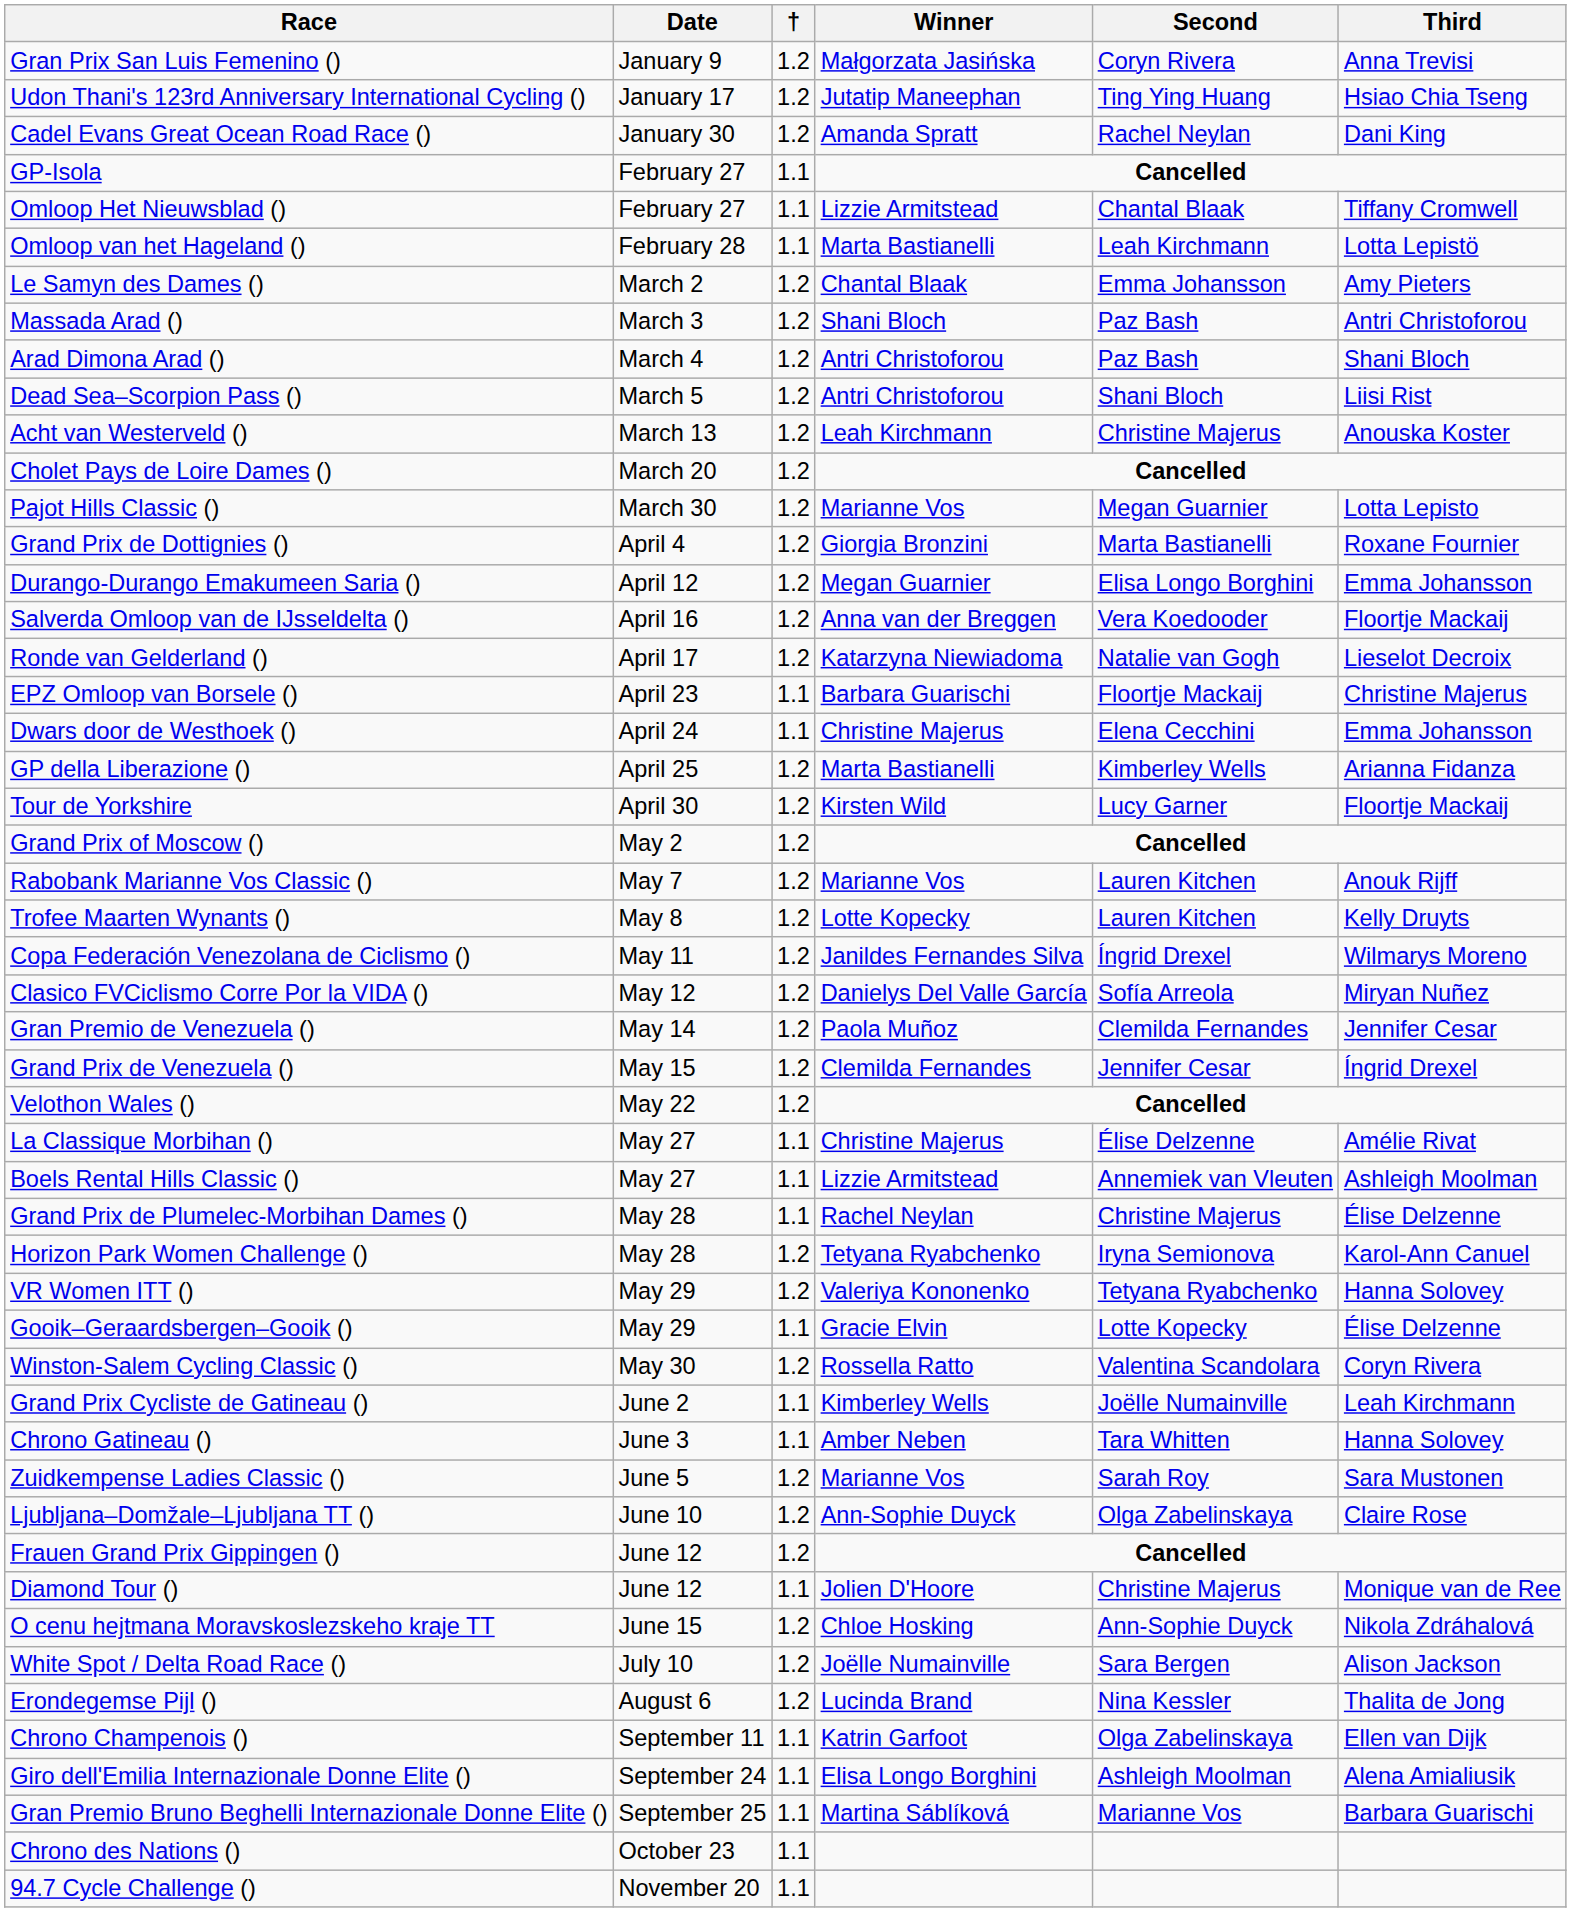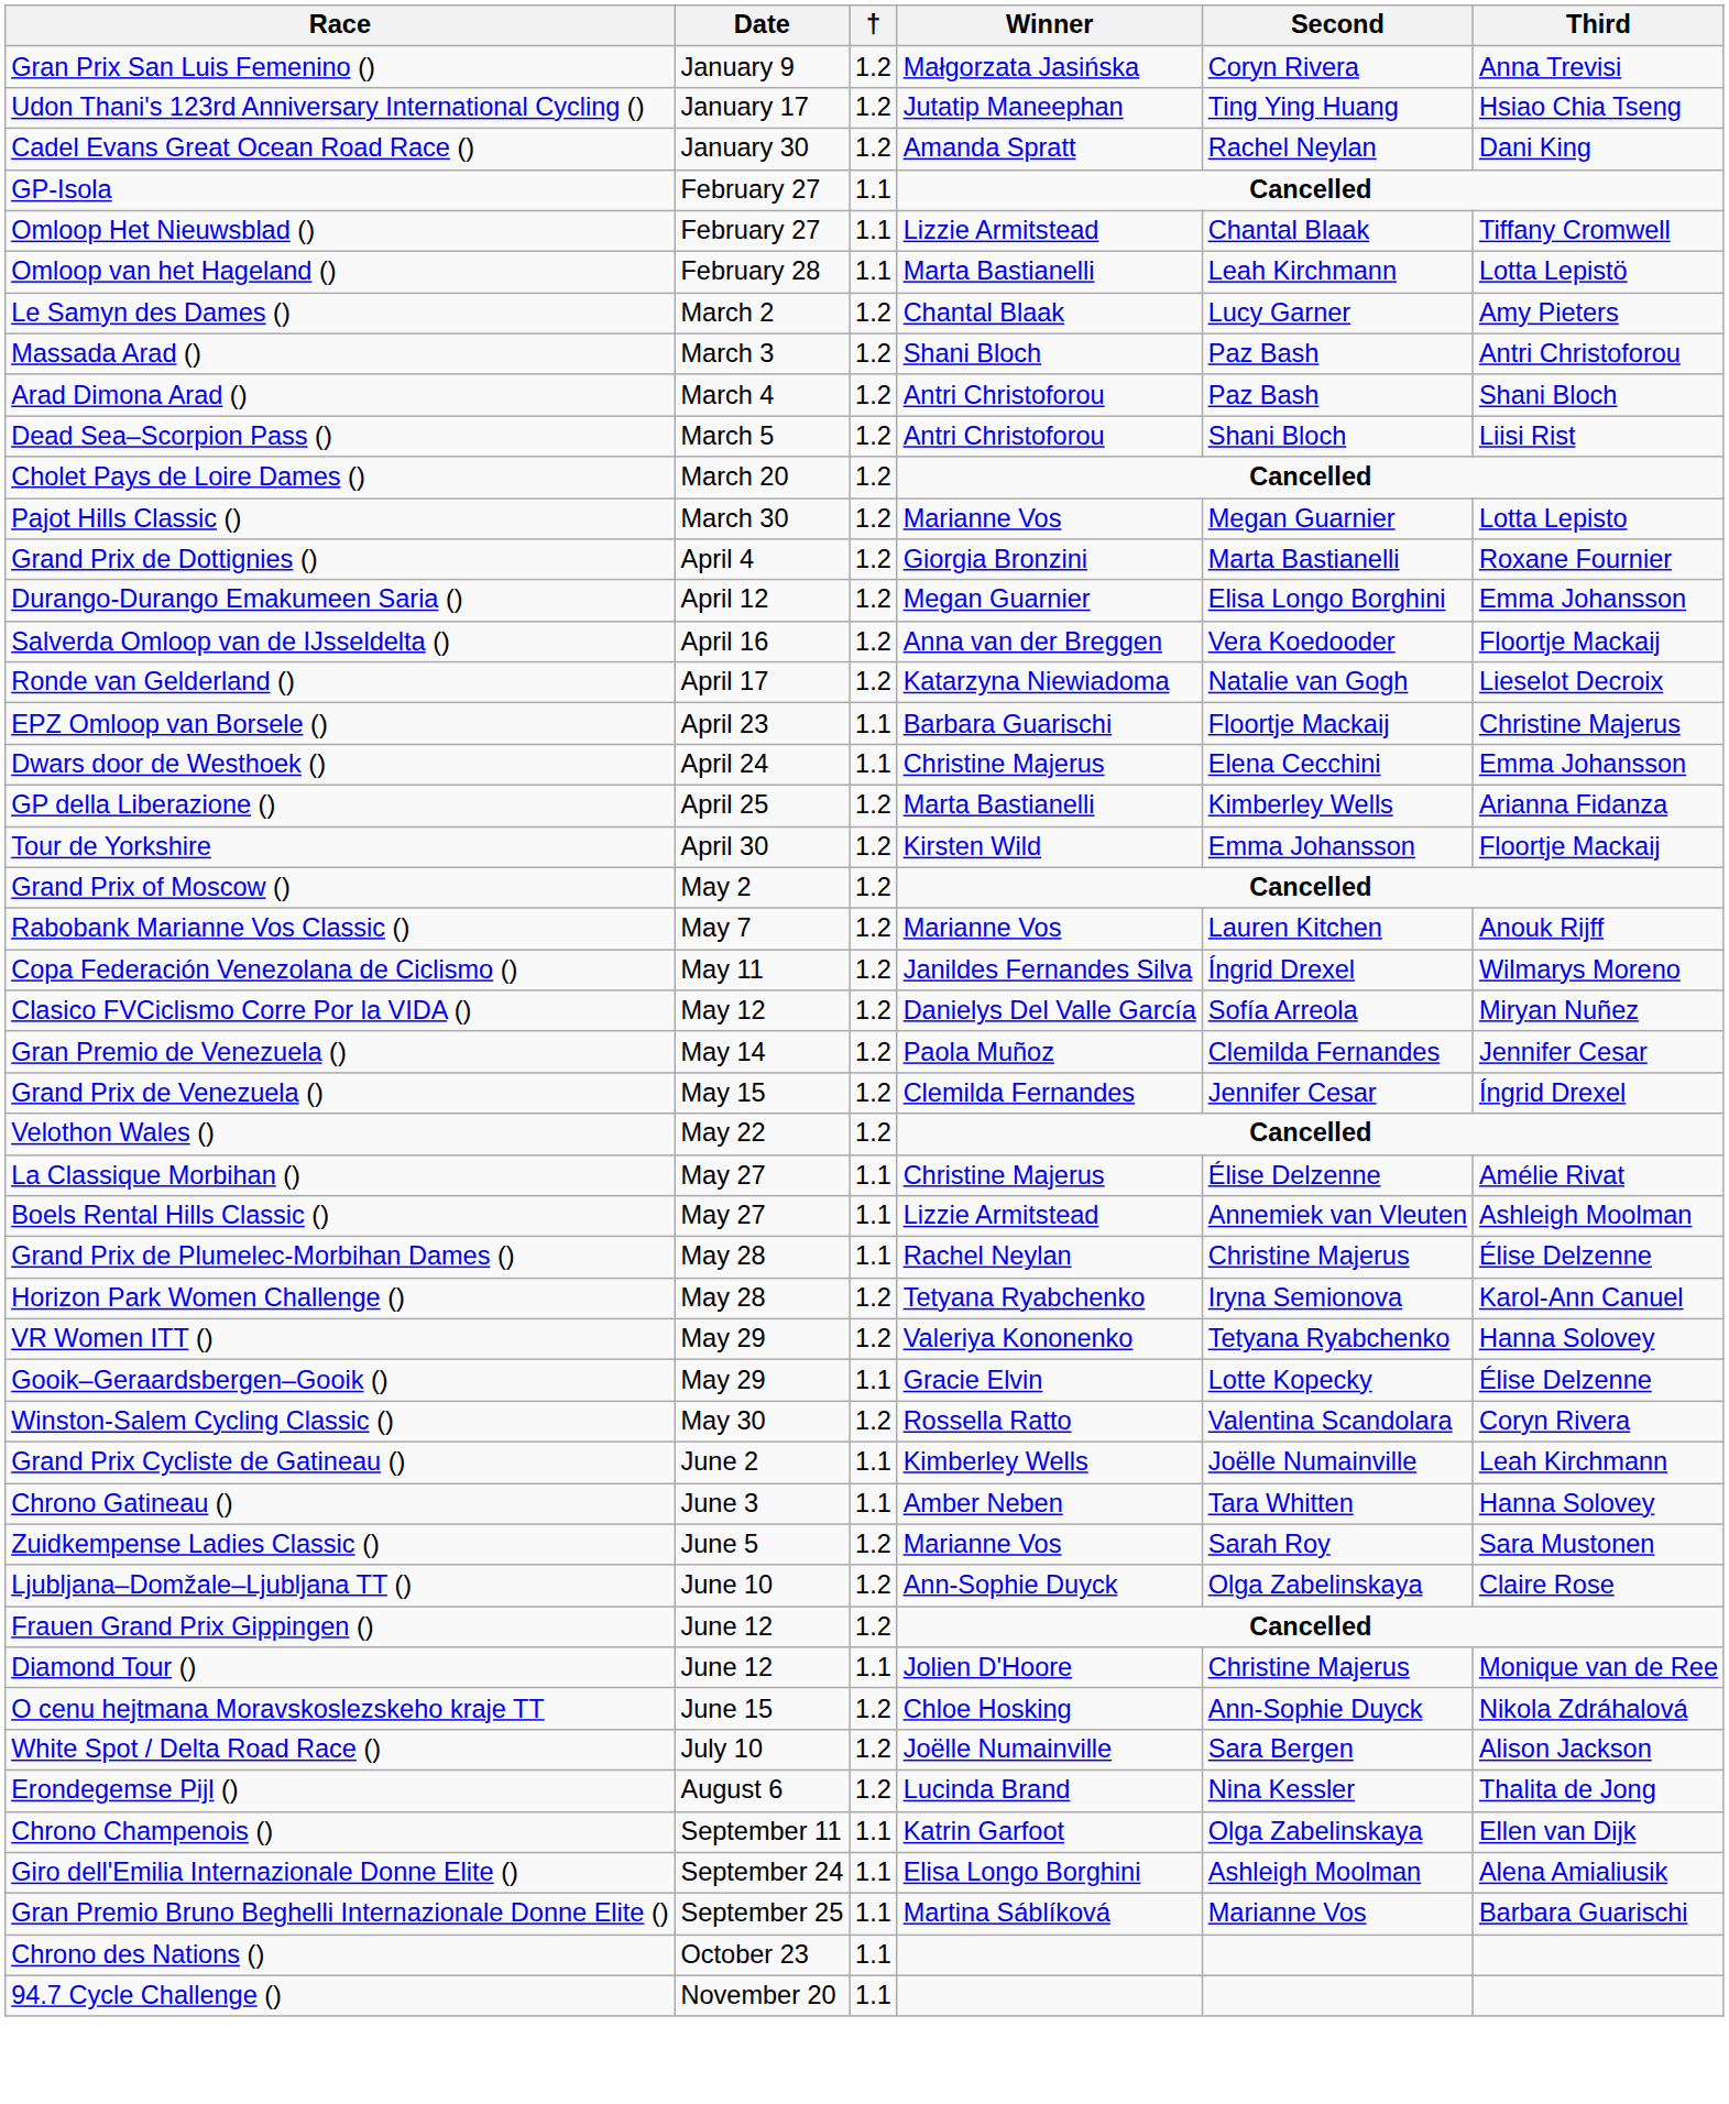 <table class="wikitable sortable">
 <tr>
 <th>Race</th>
 <th>Date</th>
 <th> †</th>
 <th>Winner</th>
 <th>Second</th>
 <th>Third</th>
 </tr>
 <tr>
 <td> <a href='#'>Gran Prix San Luis Femenino</a> ()</td>
 <td>January 9</td>
 <td>1.2</td>
 <td> <a href='#'>Małgorzata Jasińska</a></td>
 <td> <a href='#'>Coryn Rivera</a></td>
 <td> <a href='#'>Anna Trevisi</a></td>
 </tr>
 <tr>
 <td> <a href='#'>Udon Thani's 123rd Anniversary International Cycling</a> ()</td>
 <td>January 17</td>
 <td>1.2</td>
 <td> <a href='#'>Jutatip Maneephan</a></td>
 <td> <a href='#'>Ting Ying Huang</a></td>
 <td> <a href='#'>Hsiao Chia Tseng</a></td>
 </tr>
 <tr>
 <td> <a href='#'>Cadel Evans Great Ocean Road Race</a> ()</td>
 <td>January 30</td>
 <td>1.2</td>
 <td> <a href='#'>Amanda Spratt</a></td>
 <td> <a href='#'>Rachel Neylan</a></td>
 <td> <a href='#'>Dani King</a></td>
 </tr>
 <tr>
 <td> <a href='#'>GP-Isola</a></td>
 <td>February 27</td>
 <td>1.1</td>
 <td colspan=3 align=center><strong>Cancelled</strong></td>
 </tr>
 <tr>
 <td> <a href='#'>Omloop Het Nieuwsblad</a> ()</td>
 <td>February 27</td>
 <td>1.1</td>
 <td> <a href='#'>Lizzie Armitstead</a></td>
 <td> <a href='#'>Chantal Blaak</a></td>
 <td> <a href='#'>Tiffany Cromwell</a></td>
 </tr>
 <tr>
 <td> <a href='#'>Omloop van het Hageland</a> ()</td>
 <td>February 28</td>
 <td>1.1</td>
 <td> <a href='#'>Marta Bastianelli</a></td>
 <td> <a href='#'>Leah Kirchmann</a></td>
 <td> <a href='#'>Lotta Lepistö</a></td>
 </tr>
 <tr>
 <td> <a href='#'>Le Samyn des Dames</a> ()</td>
 <td>March 2</td>
 <td>1.2</td>
 <td> <a href='#'>Chantal Blaak</a></td>
-<td> <a href='#'>Emma Johansson</a></td>
+<td> <a href='#'>Lucy Garner</a></td>
 <td> <a href='#'>Amy Pieters</a></td>
 </tr>
 <tr>
 <td> <a href='#'>Massada Arad</a> ()</td>
 <td>March 3</td>
 <td>1.2 </td>
 <td> <a href='#'>Shani Bloch</a></td>
 <td> <a href='#'>Paz Bash</a></td>
 <td> <a href='#'>Antri Christoforou</a></td>
 </tr>
 <tr>
 <td> <a href='#'>Arad Dimona Arad</a> ()</td>
 <td>March 4</td>
 <td>1.2</td>
 <td> <a href='#'>Antri Christoforou</a></td>
 <td> <a href='#'>Paz Bash</a></td>
 <td> <a href='#'>Shani Bloch</a></td>
 </tr>
 <tr>
 <td> <a href='#'>Dead Sea–Scorpion Pass</a> ()</td>
 <td>March 5</td>
 <td>1.2</td>
 <td> <a href='#'>Antri Christoforou</a></td>
 <td>  <a href='#'>Shani Bloch</a></td>
 <td> <a href='#'>Liisi Rist</a></td>
-</tr>
-<tr>
-<td> <a href='#'>Acht van Westerveld</a> ()</td>
-<td>March 13</td>
-<td>1.2</td>
-<td> <a href='#'>Leah Kirchmann</a></td>
-<td>  <a href='#'>Christine Majerus</a></td>
-<td> <a href='#'>Anouska Koster</a></td>
 </tr>
 <tr>
 <td> <a href='#'>Cholet Pays de Loire Dames</a> ()</td>
 <td>March 20</td>
 <td>1.2</td>
 <td colspan=3 align=center><strong>Cancelled</strong></td>
 </tr>
 <tr>
 <td> <a href='#'>Pajot Hills Classic</a> ()</td>
 <td>March 30</td>
 <td>1.2</td>
 <td> <a href='#'>Marianne Vos</a></td>
 <td> <a href='#'>Megan Guarnier</a></td>
 <td> <a href='#'>Lotta Lepisto</a></td>
 </tr>
 <tr>
 <td> <a href='#'>Grand Prix de Dottignies</a> ()</td>
 <td>April 4</td>
 <td>1.2</td>
 <td> <a href='#'>Giorgia Bronzini</a></td>
 <td> <a href='#'>Marta Bastianelli</a></td>
 <td> <a href='#'>Roxane Fournier</a></td>
 </tr>
 <tr>
 <td> <a href='#'>Durango-Durango Emakumeen Saria</a> ()</td>
 <td>April 12</td>
 <td>1.2</td>
 <td> <a href='#'>Megan Guarnier</a></td>
 <td> <a href='#'>Elisa Longo Borghini</a></td>
 <td> <a href='#'>Emma Johansson</a></td>
 </tr>
 <tr>
 <td> <a href='#'>Salverda Omloop van de IJsseldelta</a> ()</td>
 <td>April 16</td>
 <td>1.2</td>
 <td> <a href='#'>Anna van der Breggen</a></td>
 <td> <a href='#'>Vera Koedooder</a></td>
 <td> <a href='#'>Floortje Mackaij</a></td>
 </tr>
 <tr>
 <td> <a href='#'>Ronde van Gelderland</a> ()</td>
 <td>April 17</td>
 <td>1.2</td>
 <td> <a href='#'>Katarzyna Niewiadoma</a></td>
 <td> <a href='#'>Natalie van Gogh</a></td>
 <td> <a href='#'>Lieselot Decroix</a></td>
 </tr>
 <tr>
 <td> <a href='#'>EPZ Omloop van Borsele</a> ()</td>
 <td>April 23</td>
 <td>1.1</td>
 <td> <a href='#'>Barbara Guarischi</a></td>
 <td> <a href='#'>Floortje Mackaij</a></td>
 <td> <a href='#'>Christine Majerus</a></td>
 </tr>
 <tr>
 <td> <a href='#'>Dwars door de Westhoek</a> ()</td>
 <td>April 24</td>
 <td>1.1</td>
 <td> <a href='#'>Christine Majerus</a></td>
 <td> <a href='#'>Elena Cecchini</a></td>
 <td> <a href='#'>Emma Johansson</a></td>
 </tr>
 <tr>
 <td> <a href='#'>GP della Liberazione</a> ()</td>
 <td>April 25</td>
 <td>1.2</td>
 <td> <a href='#'>Marta Bastianelli</a></td>
 <td> <a href='#'>Kimberley Wells</a></td>
 <td> <a href='#'>Arianna Fidanza</a></td>
 </tr>
 <tr>
 <td> <a href='#'>Tour de Yorkshire</a> </td>
 <td>April 30</td>
 <td>1.2</td>
 <td> <a href='#'>Kirsten Wild</a></td>
-<td> <a href='#'>Lucy Garner</a></td>
+<td> <a href='#'>Emma Johansson</a></td>
 <td> <a href='#'>Floortje Mackaij</a></td>
 </tr>
 <tr>
 <td> <a href='#'>Grand Prix of Moscow</a> ()</td>
 <td>May 2</td>
 <td>1.2</td>
 <td colspan=3 align=center><strong>Cancelled</strong></td>
 </tr>
 <tr>
 <td> <a href='#'>Rabobank Marianne Vos Classic</a> ()</td>
 <td>May 7</td>
 <td>1.2</td>
 <td> <a href='#'>Marianne Vos</a></td>
 <td> <a href='#'>Lauren Kitchen</a></td>
 <td> <a href='#'>Anouk Rijff</a></td>
-</tr>
-<tr>
-<td> <a href='#'>Trofee Maarten Wynants</a> ()</td>
-<td>May 8</td>
-<td>1.2</td>
-<td> <a href='#'>Lotte Kopecky</a></td>
-<td> <a href='#'>Lauren Kitchen</a></td>
-<td> <a href='#'>Kelly Druyts</a></td>
 </tr>
 <tr>
 <td> <a href='#'>Copa Federación Venezolana de Ciclismo</a> ()</td>
 <td>May 11</td>
 <td>1.2</td>
 <td> <a href='#'>Janildes Fernandes Silva</a></td>
 <td> <a href='#'>Íngrid Drexel</a></td>
 <td> <a href='#'>Wilmarys Moreno</a></td>
 </tr>
 <tr>
 <td> <a href='#'>Clasico FVCiclismo Corre Por la VIDA</a> ()</td>
 <td>May 12</td>
 <td>1.2</td>
 <td> <a href='#'>Danielys Del Valle García</a></td>
 <td> <a href='#'>Sofía Arreola</a></td>
 <td> <a href='#'>Miryan Nuñez</a></td>
 </tr>
 <tr>
 <td> <a href='#'>Gran Premio de Venezuela</a> ()</td>
 <td>May 14</td>
 <td>1.2</td>
 <td> <a href='#'>Paola Muñoz</a></td>
 <td> <a href='#'>Clemilda Fernandes</a></td>
 <td> <a href='#'>Jennifer Cesar</a></td>
 </tr>
 <tr>
 <td> <a href='#'>Grand Prix de Venezuela</a> ()</td>
 <td>May 15</td>
 <td>1.2</td>
 <td> <a href='#'>Clemilda Fernandes</a></td>
 <td> <a href='#'>Jennifer Cesar</a></td>
 <td> <a href='#'>Íngrid Drexel</a></td>
 </tr>
 <tr>
 <td> <a href='#'>Velothon Wales</a> ()</td>
 <td>May 22</td>
 <td>1.2</td>
 <td colspan=3 align=center><strong>Cancelled</strong></td>
 </tr>
 <tr>
 <td> <a href='#'>La Classique Morbihan</a> ()</td>
 <td>May 27</td>
 <td>1.1</td>
 <td> <a href='#'>Christine Majerus</a></td>
 <td> <a href='#'>Élise Delzenne</a></td>
 <td> <a href='#'>Amélie Rivat</a></td>
 </tr>
 <tr>
 <td> <a href='#'>Boels Rental Hills Classic</a> ()</td>
 <td>May 27</td>
 <td>1.1</td>
 <td> <a href='#'>Lizzie Armitstead</a></td>
 <td> <a href='#'>Annemiek van Vleuten</a></td>
 <td> <a href='#'>Ashleigh Moolman</a></td>
 </tr>
 <tr>
 <td> <a href='#'>Grand Prix de Plumelec-Morbihan Dames</a> ()</td>
 <td>May 28</td>
 <td>1.1</td>
 <td> <a href='#'>Rachel Neylan</a></td>
 <td> <a href='#'>Christine Majerus</a></td>
 <td> <a href='#'>Élise Delzenne</a></td>
 </tr>
 <tr>
 <td> <a href='#'>Horizon Park Women Challenge</a> ()</td>
 <td>May 28</td>
 <td>1.2</td>
 <td> <a href='#'>Tetyana Ryabchenko</a></td>
 <td> <a href='#'>Iryna Semionova</a></td>
 <td> <a href='#'>Karol-Ann Canuel</a></td>
 </tr>
 <tr>
 <td> <a href='#'>VR Women ITT</a> ()</td>
 <td>May 29</td>
 <td>1.2 </td>
 <td> <a href='#'>Valeriya Kononenko</a></td>
 <td> <a href='#'>Tetyana Ryabchenko</a></td>
 <td> <a href='#'>Hanna Solovey</a></td>
 </tr>
 <tr>
 <td> <a href='#'>Gooik–Geraardsbergen–Gooik</a> ()</td>
 <td>May 29</td>
 <td>1.1</td>
 <td> <a href='#'>Gracie Elvin</a></td>
 <td> <a href='#'>Lotte Kopecky</a></td>
 <td> <a href='#'>Élise Delzenne</a></td>
 </tr>
 <tr>
 <td> <a href='#'>Winston-Salem Cycling Classic</a> ()</td>
 <td>May 30</td>
 <td>1.2</td>
 <td> <a href='#'>Rossella Ratto</a></td>
 <td> <a href='#'>Valentina Scandolara</a></td>
 <td> <a href='#'>Coryn Rivera</a></td>
 </tr>
 <tr>
 <td> <a href='#'>Grand Prix Cycliste de Gatineau</a> ()</td>
 <td>June 2</td>
 <td>1.1</td>
 <td> <a href='#'>Kimberley Wells</a></td>
 <td> <a href='#'>Joëlle Numainville</a></td>
 <td> <a href='#'>Leah Kirchmann</a></td>
 </tr>
 <tr>
 <td> <a href='#'>Chrono Gatineau</a> ()</td>
 <td>June 3</td>
 <td>1.1 </td>
 <td> <a href='#'>Amber Neben</a></td>
 <td> <a href='#'>Tara Whitten</a></td>
 <td> <a href='#'>Hanna Solovey</a></td>
 </tr>
 <tr>
 <td> <a href='#'>Zuidkempense Ladies Classic</a> ()</td>
 <td>June 5</td>
 <td>1.2</td>
 <td> <a href='#'>Marianne Vos</a></td>
 <td> <a href='#'>Sarah Roy</a></td>
 <td> <a href='#'>Sara Mustonen</a></td>
 </tr>
 <tr>
 <td> <a href='#'>Ljubljana–Domžale–Ljubljana TT</a> ()</td>
 <td>June 10</td>
 <td>1.2 </td>
 <td> <a href='#'>Ann-Sophie Duyck</a></td>
 <td> <a href='#'>Olga Zabelinskaya</a></td>
 <td> <a href='#'>Claire Rose</a></td>
 </tr>
 <tr>
 <td> <a href='#'>Frauen Grand Prix Gippingen</a> ()</td>
 <td>June 12</td>
 <td>1.2</td>
 <td colspan=3 align=center><strong>Cancelled</strong></td>
 </tr>
 <tr>
 <td> <a href='#'>Diamond Tour</a> ()</td>
 <td>June 12</td>
 <td>1.1</td>
 <td> <a href='#'>Jolien D'Hoore</a></td>
 <td> <a href='#'>Christine Majerus</a></td>
 <td> <a href='#'>Monique van de Ree</a></td>
 </tr>
 <tr>
 <td> <a href='#'>O cenu hejtmana Moravskoslezskeho kraje TT</a></td>
 <td>June 15</td>
 <td>1.2  </td>
 <td> <a href='#'>Chloe Hosking</a></td>
 <td> <a href='#'>Ann-Sophie Duyck</a></td>
 <td> <a href='#'>Nikola Zdráhalová</a></td>
 </tr>
 <tr>
 <td> <a href='#'>White Spot / Delta Road Race</a> ()</td>
 <td>July 10</td>
 <td>1.2</td>
 <td> <a href='#'>Joëlle Numainville</a></td>
 <td> <a href='#'>Sara Bergen</a></td>
 <td> <a href='#'>Alison Jackson</a></td>
 </tr>
 <tr>
 <td> <a href='#'>Erondegemse Pijl</a> ()</td>
 <td>August 6</td>
 <td>1.2</td>
 <td> <a href='#'>Lucinda Brand</a></td>
 <td> <a href='#'>Nina Kessler</a></td>
 <td> <a href='#'>Thalita de Jong</a></td>
 </tr>
 <tr>
 <td> <a href='#'>Chrono Champenois</a> ()</td>
 <td>September 11</td>
 <td>1.1 </td>
 <td> <a href='#'>Katrin Garfoot</a></td>
 <td> <a href='#'>Olga Zabelinskaya</a></td>
 <td> <a href='#'>Ellen van Dijk</a></td>
 </tr>
 <tr>
 <td> <a href='#'>Giro dell'Emilia Internazionale Donne Elite</a> ()</td>
 <td>September 24</td>
 <td>1.1</td>
 <td> <a href='#'>Elisa Longo Borghini</a></td>
 <td> <a href='#'>Ashleigh Moolman</a></td>
 <td> <a href='#'>Alena Amialiusik</a></td>
 </tr>
 <tr>
 <td> <a href='#'>Gran Premio Bruno Beghelli Internazionale Donne Elite</a> ()</td>
 <td>September 25</td>
 <td>1.1</td>
 <td> <a href='#'>Martina Sáblíková</a></td>
 <td> <a href='#'>Marianne Vos</a></td>
 <td> <a href='#'>Barbara Guarischi</a></td>
 </tr>
 <tr>
 <td> <a href='#'>Chrono des Nations</a> ()</td>
 <td>October 23</td>
 <td>1.1 </td>
 <td></td>
 <td></td>
 <td></td>
 </tr>
 <tr>
 <td> <a href='#'>94.7 Cycle Challenge</a> ()</td>
 <td>November 20</td>
 <td>1.1</td>
 <td></td>
 <td></td>
 <td></td>
 </tr>
 </table>
